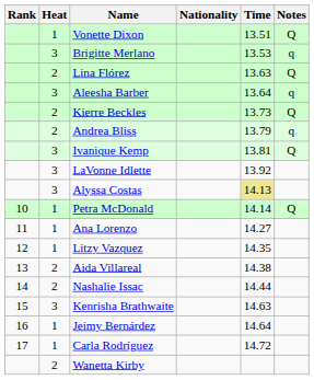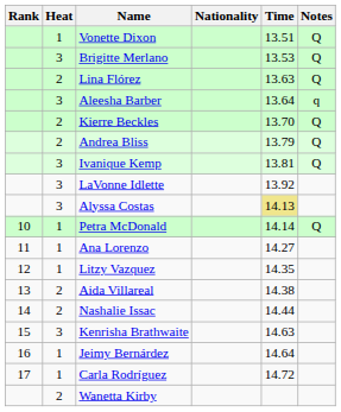 <table class="wikitable sortable" style="text-align:center">
 <tr>
 <th>Rank</th>
 <th>Heat</th>
 <th>Name</th>
 <th>Nationality</th>
 <th>Time</th>
 <th>Notes</th>
 </tr>
 <tr bgcolor=ccffcc>
 <td></td>
 <td>1</td>
 <td align=left><a href='#'>Vonette Dixon</a></td>
 <td align=left></td>
 <td>13.51</td>
 <td>Q</td>
 </tr>
 <tr bgcolor=ccffcc>
 <td></td>
 <td>3</td>
 <td align=left><a href='#'>Brigitte Merlano</a></td>
 <td align=left></td>
 <td>13.53</td>
-<td>q</td>
+<td>Q</td>
 </tr>
 <tr bgcolor=ccffcc>
 <td></td>
 <td>2</td>
 <td align=left><a href='#'>Lina Flórez</a></td>
 <td align=left></td>
 <td>13.63</td>
 <td>Q</td>
 </tr>
 <tr bgcolor=ccffcc>
 <td></td>
 <td>3</td>
 <td align=left><a href='#'>Aleesha Barber</a></td>
 <td align=left></td>
 <td>13.64</td>
 <td>q</td>
 </tr>
 <tr bgcolor=ccffcc>
 <td></td>
 <td>2</td>
 <td align=left><a href='#'>Kierre Beckles</a></td>
 <td align=left></td>
-<td>13.73</td>
+<td>13.70</td>
 <td>Q</td>
 </tr>
 <tr bgcolor=ddffdd>
 <td></td>
 <td>2</td>
 <td align=left><a href='#'>Andrea Bliss</a></td>
 <td align=left></td>
 <td>13.79</td>
-<td>q</td>
+<td>Q</td>
 </tr>
 <tr bgcolor=ddffdd>
 <td></td>
 <td>3</td>
 <td align=left><a href='#'>Ivanique Kemp</a></td>
 <td align=left></td>
 <td>13.81</td>
 <td>Q</td>
 </tr>
 <tr>
 <td></td>
 <td>3</td>
 <td align=left><a href='#'>LaVonne Idlette</a></td>
 <td align=left></td>
 <td>13.92</td>
 <td></td>
 </tr>
 <tr>
 <td></td>
 <td>3</td>
 <td align=left><a href='#'>Alyssa Costas</a></td>
 <td align=left></td>
 <td style="background: khaki;">14.13</td>
 <td></td>
 </tr>
 <tr bgcolor=ccffcc>
 <td>10</td>
 <td>1</td>
 <td align=left><a href='#'>Petra McDonald</a></td>
 <td align=left></td>
 <td>14.14</td>
 <td>Q</td>
 </tr>
 <tr>
 <td>11</td>
 <td>1</td>
 <td align=left><a href='#'>Ana Lorenzo</a></td>
 <td align=left></td>
 <td>14.27</td>
 <td></td>
 </tr>
 <tr>
 <td>12</td>
 <td>1</td>
 <td align=left><a href='#'>Litzy Vazquez</a></td>
 <td align=left></td>
 <td>14.35</td>
 <td></td>
 </tr>
 <tr>
 <td>13</td>
 <td>2</td>
 <td align=left><a href='#'>Aida Villareal</a></td>
 <td align=left></td>
 <td>14.38</td>
 <td></td>
 </tr>
 <tr>
 <td>14</td>
 <td>2</td>
 <td align=left><a href='#'>Nashalie Issac</a></td>
 <td align=left></td>
 <td>14.44</td>
 <td></td>
 </tr>
 <tr>
 <td>15</td>
 <td>3</td>
 <td align=left><a href='#'>Kenrisha Brathwaite</a></td>
 <td align=left></td>
 <td>14.63</td>
 <td></td>
 </tr>
 <tr>
 <td>16</td>
 <td>1</td>
 <td align=left><a href='#'>Jeimy Bernárdez</a></td>
 <td align=left></td>
 <td>14.64</td>
 <td></td>
 </tr>
 <tr>
 <td>17</td>
 <td>1</td>
 <td align=left><a href='#'>Carla Rodríguez</a></td>
 <td align=left></td>
 <td>14.72</td>
 <td></td>
 </tr>
 <tr>
 <td></td>
 <td>2</td>
 <td align=left><a href='#'>Wanetta Kirby</a></td>
 <td align=left></td>
 <td></td>
 <td></td>
 </tr>
 </table>
